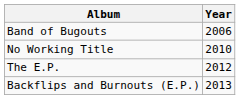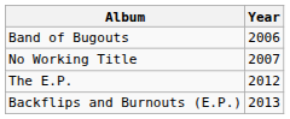 <table class="wikitable">
 <tr>
 <th>Album</th>
 <th>Year</th>
 </tr>
 <tr>
 <td>Band of Bugouts</td>
 <td>2006</td>
 </tr>
 <tr>
 <td>No Working Title</td>
-<td>2010</td>
+<td>2007</td>
 </tr>
 <tr>
 <td>The E.P.</td>
 <td>2012</td>
 </tr>
 <tr>
 <td>Backflips and Burnouts (E.P.)</td>
 <td>2013</td>
 </tr>
 </table>
